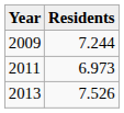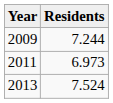 <table class="wikitable float-left" style="clear:none;">
 <tr>
 <th style="background:#efefef;">Year</th>
 <th style="background:#efefef;">Residents</th>
 </tr>
 <tr>
 <td>2009</td>
 <td align="right">7.244</td>
 </tr>
 <tr>
 <td>2011</td>
 <td align="right">6.973</td>
 </tr>
 <tr>
 <td>2013</td>
-<td align="right">7.526</td>
+<td align="right">7.524</td>
 </tr>
 </table>
